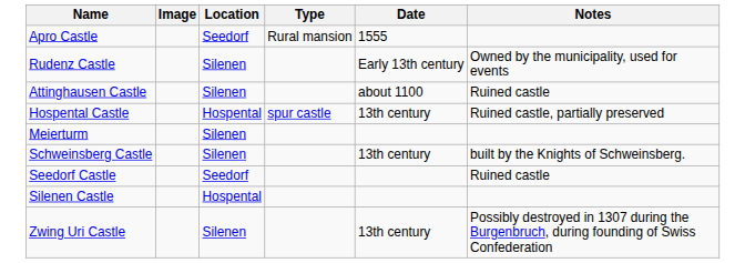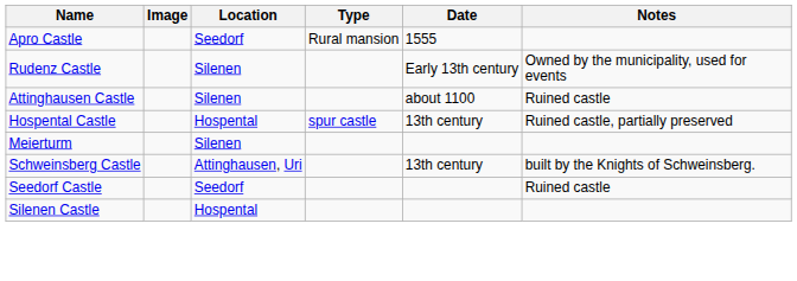 <table class="wikitable sortable" style="text-align:left; margin-left: auto; margin-right: auto; border: none; width:500">
 <tr>
 <th>Name</th>
 <th class="unsortable">Image</th>
 <th>Location</th>
 <th>Type</th>
 <th>Date</th>
 <th class="unsortable" style="width: 300px;">Notes</th>
 </tr>
 <tr>
 <td><a href='#'>Apro Castle</a></td>
 <td></td>
 <td><a href='#'>Seedorf</a><br></td>
 <td>Rural mansion</td>
 <td>1555</td>
 <td></td>
 </tr>
 <tr>
 <td><a href='#'>Rudenz Castle</a></td>
 <td></td>
 <td><a href='#'>Silenen</a><br></td>
 <td></td>
 <td data-sort-value=1225>Early 13th century</td>
 <td>Owned by the municipality, used for events</td>
 </tr>
 <tr>
 <td><a href='#'>Attinghausen Castle</a></td>
 <td></td>
 <td><a href='#'>Silenen</a></td>
 <td></td>
 <td data-sort-value=1100>about 1100</td>
 <td>Ruined castle</td>
 </tr>
 <tr>
 <td><a href='#'>Hospental Castle</a></td>
 <td></td>
 <td><a href='#'>Hospental</a><br></td>
 <td><a href='#'>spur castle</a></td>
 <td data-sort-value=1250>13th century</td>
 <td>Ruined castle, partially preserved</td>
 </tr>
 <tr>
 <td><a href='#'>Meierturm</a></td>
 <td></td>
 <td><a href='#'>Silenen</a><br></td>
 <td></td>
 <td></td>
 <td></td>
 </tr>
 <tr>
 <td><a href='#'>Schweinsberg Castle</a></td>
 <td></td>
-<td><a href='#'>Silenen</a><br></td>
+<td><a href='#'>Attinghausen</a>, <a href='#'>Uri</a><br></td>
 <td></td>
 <td data-sort-value=1250>13th century</td>
 <td>built by the Knights of Schweinsberg.</td>
 </tr>
 <tr>
 <td><a href='#'>Seedorf Castle</a></td>
 <td></td>
 <td><a href='#'>Seedorf</a><br></td>
 <td></td>
 <td></td>
 <td>Ruined castle</td>
 </tr>
 <tr>
 <td><a href='#'>Silenen Castle</a></td>
 <td></td>
 <td><a href='#'>Hospental</a><br></td>
 <td></td>
 <td></td>
 <td></td>
 </tr>
 <tr>
-<td><a href='#'>Zwing Uri Castle</a></td>
-<td></td>
-<td><a href='#'>Silenen</a><br></td>
-<td></td>
-<td data-sort-value=1250>13th century</td>
-<td>Possibly destroyed in 1307 during the <a href='#'>Burgenbruch</a>, during founding of Swiss Confederation</td>
-</tr>
-<tr>
 </tr>
 </table>
